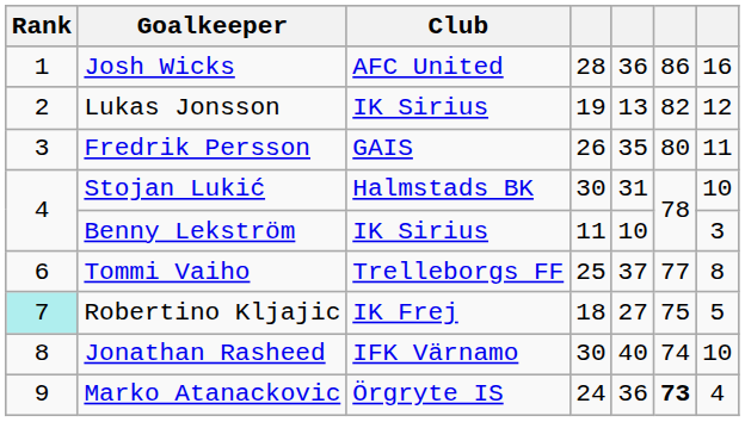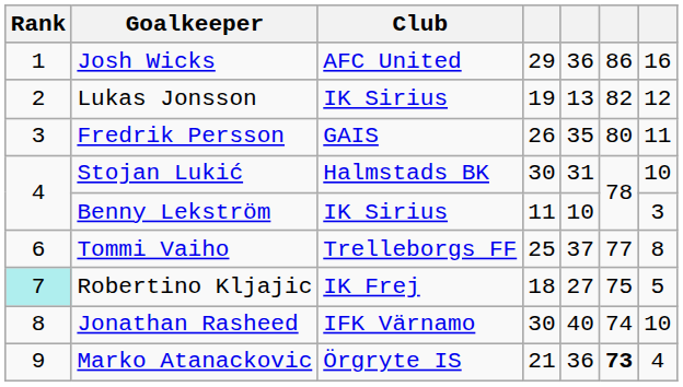 <table class="wikitable sortable" style="text-align:center">
 <tr>
 <th>Rank</th>
 <th>Goalkeeper</th>
 <th>Club<br></th>
 <th></th>
 <th></th>
 <th></th>
 <th></th>
 </tr>
 <tr>
 <td>1</td>
 <td align="left"> <a href='#'>Josh Wicks</a></td>
 <td align="left"><a href='#'>AFC United</a></td>
-<td>28</td>
+<td>29</td>
 <td>36</td>
 <td>86</td>
 <td>16</td>
 </tr>
 <tr>
 <td>2</td>
 <td align="left"> Lukas Jonsson</td>
 <td align="left"><a href='#'>IK Sirius</a></td>
 <td>19</td>
 <td>13</td>
 <td>82</td>
 <td>12</td>
 </tr>
 <tr>
 <td>3</td>
 <td align="left"> <a href='#'>Fredrik Persson</a></td>
 <td align="left"><a href='#'>GAIS</a></td>
 <td>26</td>
 <td>35</td>
 <td>80</td>
 <td>11</td>
 </tr>
 <tr>
 <td rowspan="2">4</td>
 <td align="left"> <a href='#'>Stojan Lukić</a></td>
 <td align="left"><a href='#'>Halmstads BK</a></td>
 <td>30</td>
 <td>31</td>
 <td rowspan="2">78</td>
 <td>10</td>
 </tr>
 <tr>
 <td align="left"> <a href='#'>Benny Lekström</a></td>
 <td align="left"><a href='#'>IK Sirius</a></td>
 <td>11</td>
 <td>10</td>
 <td>3</td>
 </tr>
 <tr>
 <td>6</td>
 <td align="left"> <a href='#'>Tommi Vaiho</a></td>
 <td align="left"><a href='#'>Trelleborgs FF</a></td>
 <td>25</td>
 <td>37</td>
 <td>77</td>
 <td>8</td>
 </tr>
 <tr>
 <td style="background: paleturquoise;">7</td>
 <td align="left"> Robertino Kljajic</td>
 <td align="left"><a href='#'>IK Frej</a></td>
 <td>18</td>
 <td>27</td>
 <td>75</td>
 <td>5</td>
 </tr>
 <tr>
 <td>8</td>
 <td align="left"> <a href='#'>Jonathan Rasheed</a></td>
 <td align="left"><a href='#'>IFK Värnamo</a></td>
 <td>30</td>
 <td>40</td>
 <td>74</td>
 <td>10</td>
 </tr>
 <tr>
 <td>9</td>
 <td align="left"> <a href='#'>Marko Atanackovic</a></td>
 <td align="left"><a href='#'>Örgryte IS</a></td>
-<td>24</td>
+<td>21</td>
 <td>36</td>
 <td><strong>73</strong></td>
 <td>4</td>
 </tr>
 </table>
